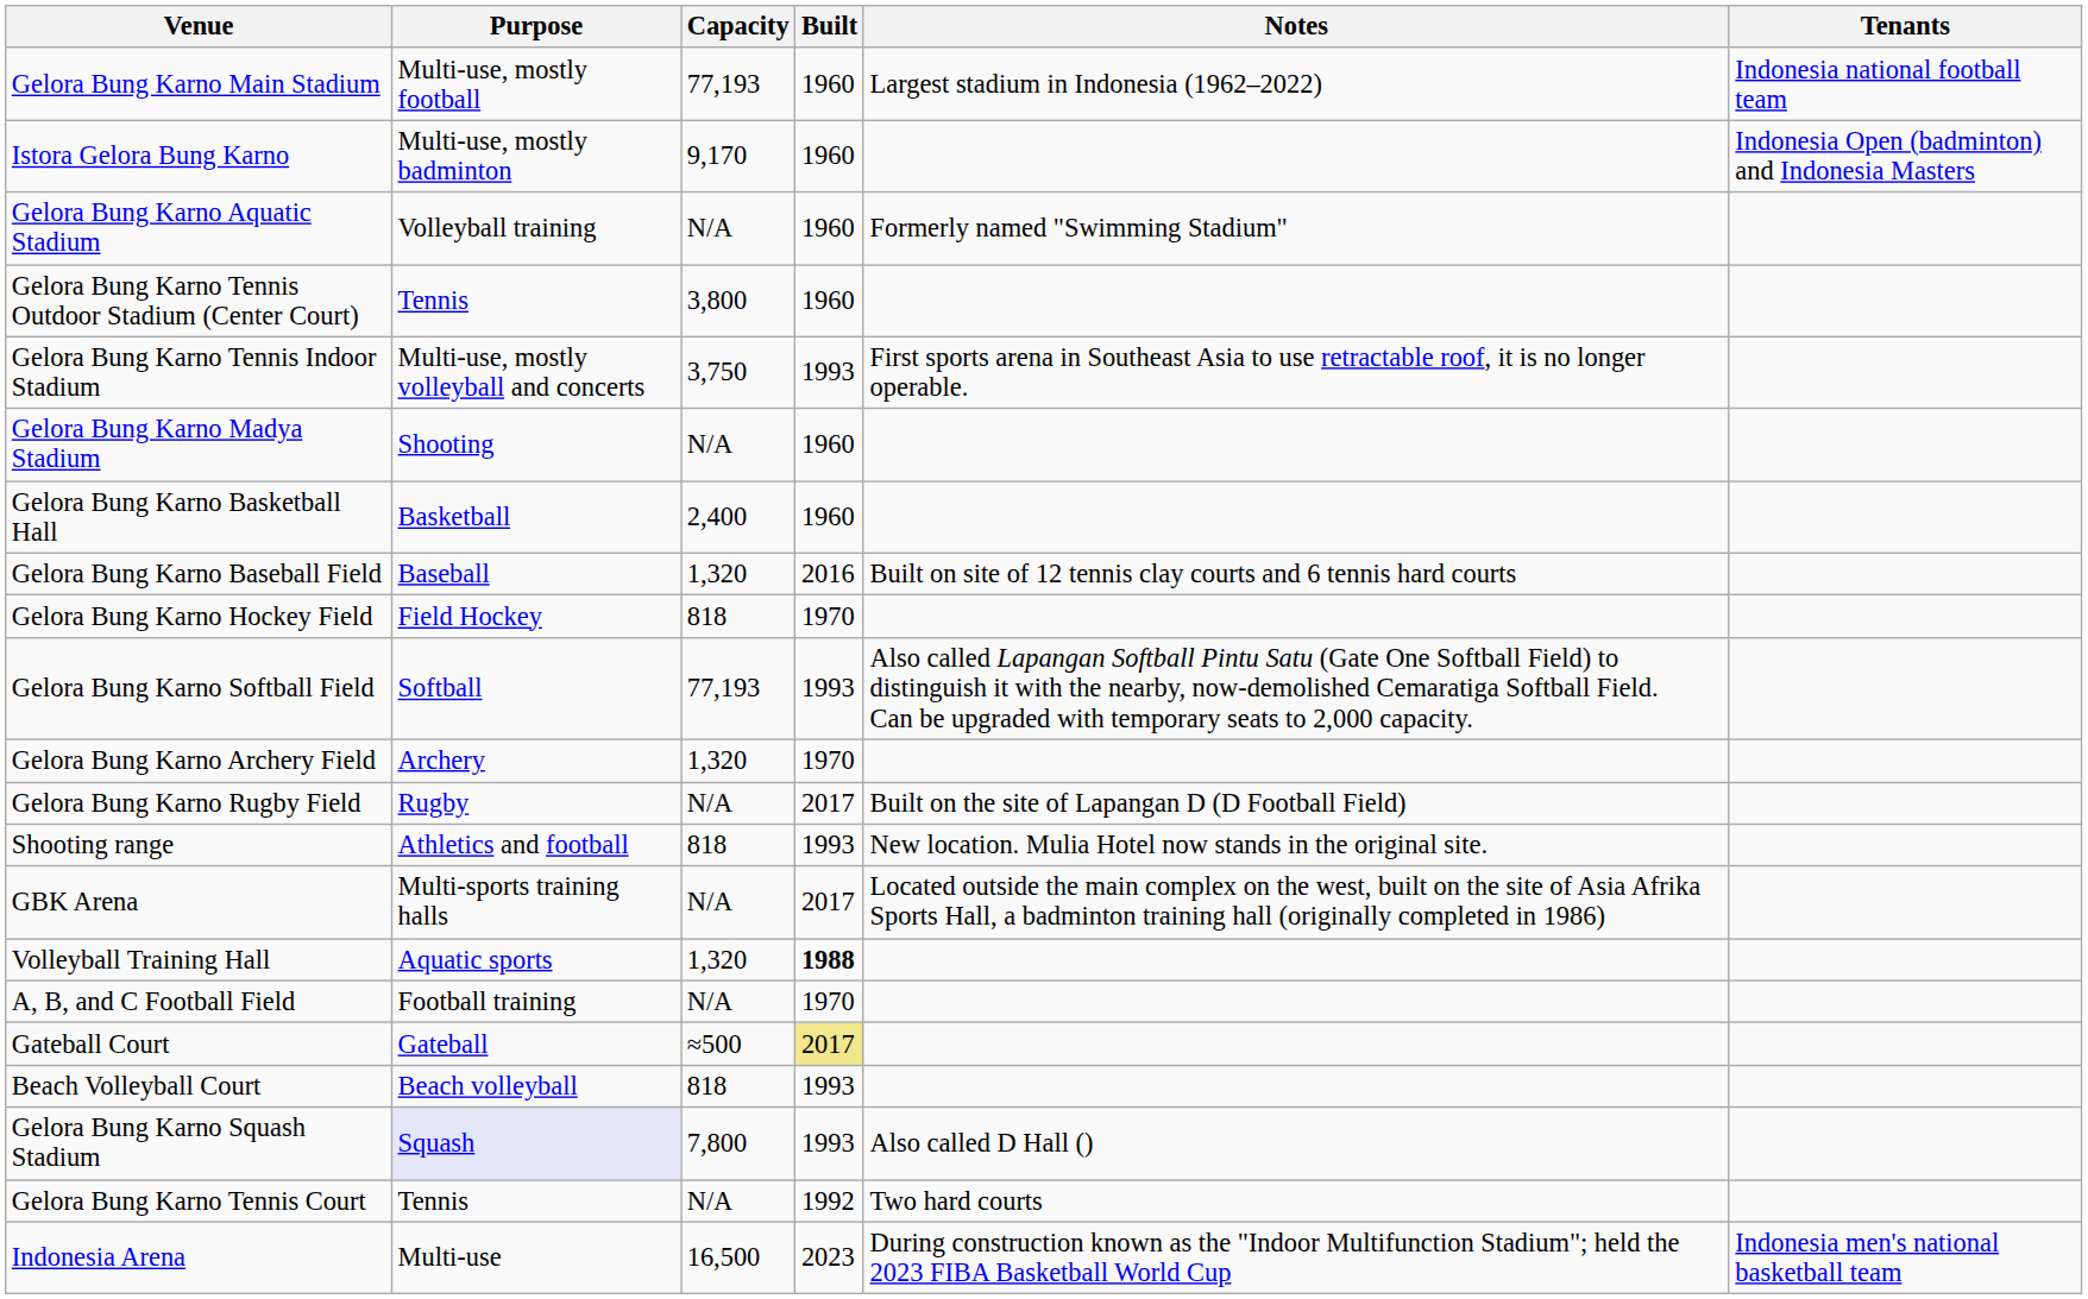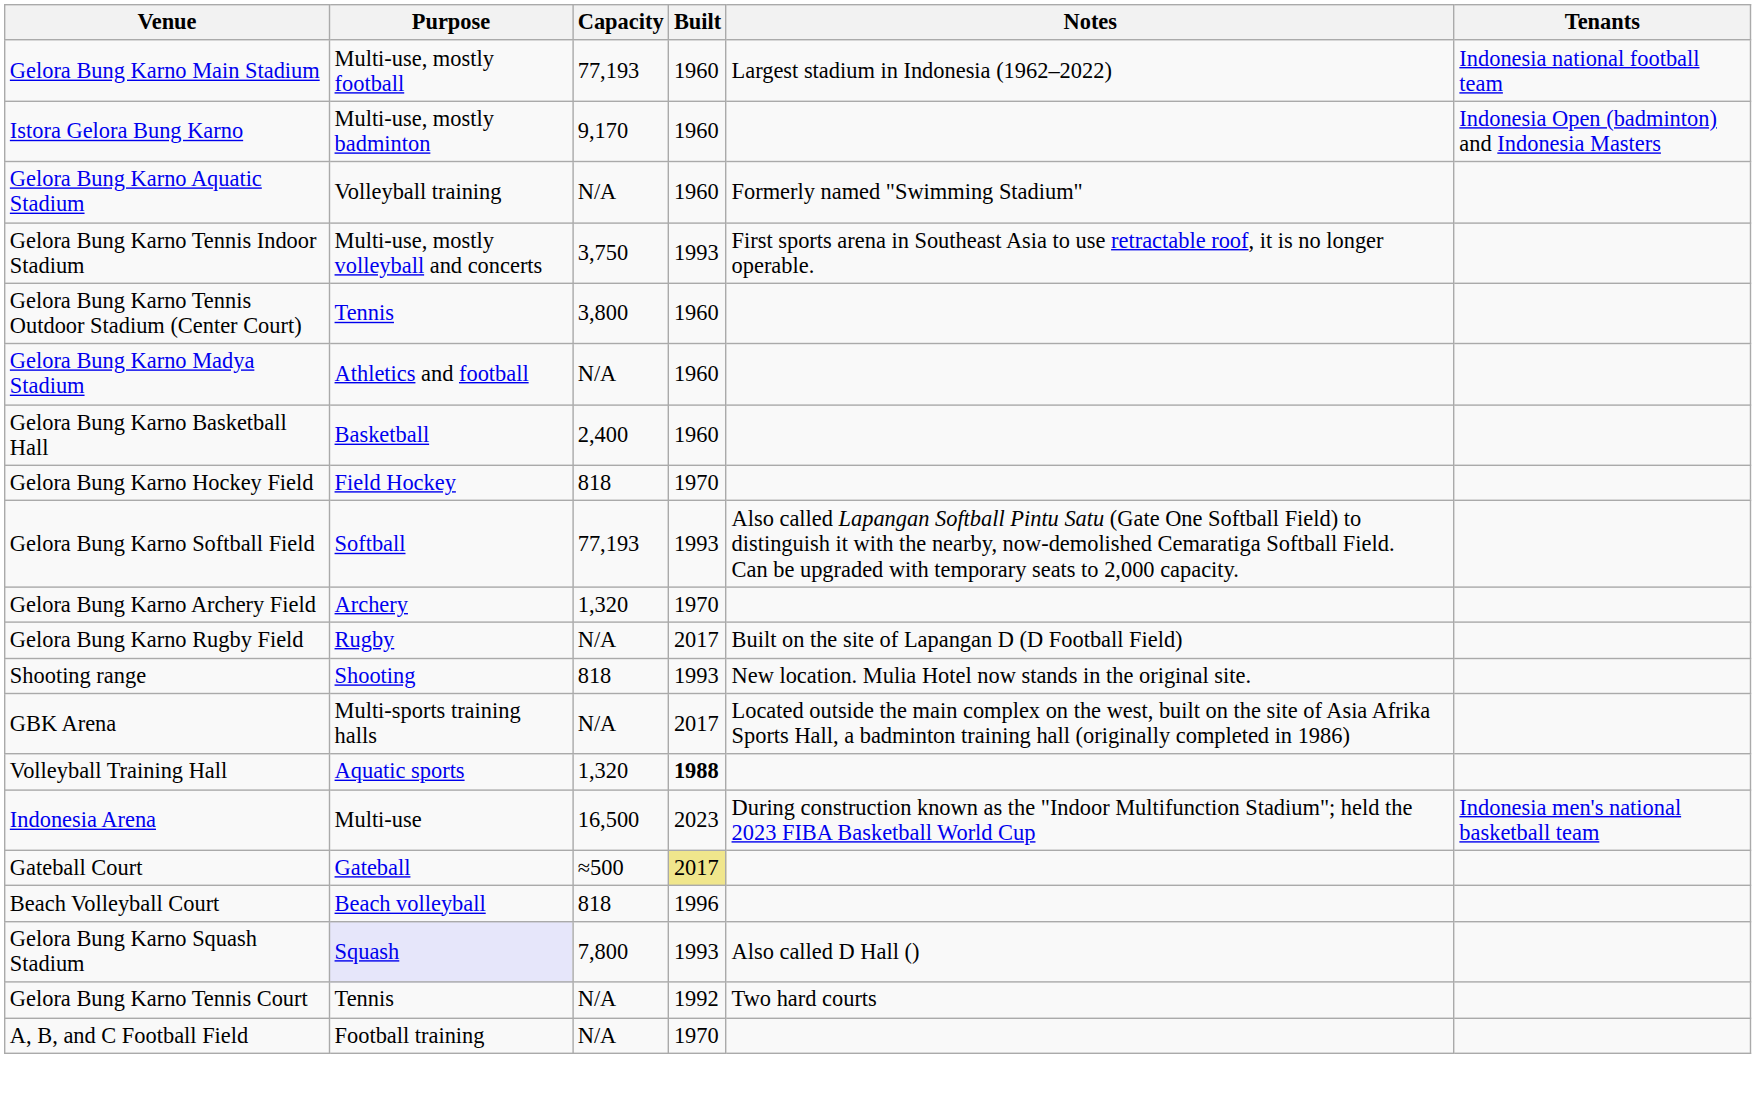 <table class="wikitable">
 <tr>
 <th>Venue</th>
 <th>Purpose</th>
 <th>Capacity</th>
 <th>Built</th>
 <th>Notes</th>
 <th>Tenants</th>
 </tr>
 <tr>
 <td><a href='#'>Gelora Bung Karno Main Stadium</a></td>
 <td>Multi-use, mostly <a href='#'>football</a></td>
 <td>77,193</td>
 <td>1960</td>
 <td>Largest stadium in Indonesia (1962–2022)</td>
 <td><a href='#'>Indonesia national football team</a></td>
 </tr>
 <tr>
 <td><a href='#'>Istora Gelora Bung Karno</a></td>
 <td>Multi-use, mostly <a href='#'>badminton</a></td>
 <td>9,170</td>
 <td>1960</td>
 <td></td>
 <td><a href='#'>Indonesia Open (badminton)</a> and <a href='#'>Indonesia Masters</a></td>
 </tr>
 <tr>
 <td><a href='#'>Gelora Bung Karno Aquatic Stadium</a></td>
 <td>Volleyball training</td>
 <td>N/A</td>
 <td>1960</td>
 <td>Formerly named "Swimming Stadium"</td>
 <td></td>
 </tr>
 <tr>
+<td>Gelora Bung Karno Tennis Indoor Stadium</td>
+<td>Multi-use, mostly <a href='#'>volleyball</a> and concerts</td>
+<td>3,750</td>
+<td>1993</td>
+<td>First sports arena in Southeast Asia to use <a href='#'>retractable roof</a>, it is no longer operable.</td>
+<td></td>
+</tr>
+<tr>
 <td>Gelora Bung Karno Tennis Outdoor Stadium (Center Court)</td>
 <td><a href='#'>Tennis</a></td>
 <td>3,800</td>
 <td>1960</td>
 <td></td>
 <td></td>
 </tr>
 <tr>
-<td>Gelora Bung Karno Tennis Indoor Stadium</td>
-<td>Multi-use, mostly <a href='#'>volleyball</a> and concerts</td>
-<td>3,750</td>
-<td>1993</td>
-<td>First sports arena in Southeast Asia to use <a href='#'>retractable roof</a>, it is no longer operable.</td>
-<td></td>
-</tr>
-<tr>
 <td><a href='#'>Gelora Bung Karno Madya Stadium</a></td>
-<td><a href='#'>Shooting</a></td>
+<td><a href='#'>Athletics</a> and <a href='#'>football</a></td>
 <td>N/A</td>
 <td>1960</td>
 <td></td>
 <td></td>
 </tr>
 <tr>
 <td>Gelora Bung Karno Basketball Hall</td>
 <td><a href='#'>Basketball</a></td>
 <td>2,400</td>
 <td>1960</td>
 <td></td>
-<td></td>
-</tr>
-<tr>
-<td>Gelora Bung Karno Baseball Field</td>
-<td><a href='#'>Baseball</a></td>
-<td>1,320</td>
-<td>2016</td>
-<td>Built on site of 12 tennis clay courts and 6 tennis hard courts</td>
 <td></td>
 </tr>
 <tr>
 <td>Gelora Bung Karno Hockey Field</td>
 <td><a href='#'>Field Hockey</a></td>
 <td>818</td>
 <td>1970</td>
 <td></td>
 </tr>
 <tr>
 <td>Gelora Bung Karno Softball Field</td>
 <td><a href='#'>Softball</a></td>
 <td>77,193</td>
 <td>1993</td>
 <td>Also called <em>Lapangan Softball Pintu Satu</em> (Gate One Softball Field) to distinguish it with the nearby, now-demolished Cemaratiga Softball Field.<br>Can be upgraded with temporary seats to 2,000 capacity.</td>
 <td></td>
 </tr>
 <tr>
 <td>Gelora Bung Karno Archery Field</td>
 <td><a href='#'>Archery</a></td>
 <td>1,320</td>
 <td>1970</td>
 <td></td>
 </tr>
 <tr>
 <td>Gelora Bung Karno Rugby Field</td>
 <td><a href='#'>Rugby</a></td>
 <td>N/A</td>
 <td>2017</td>
 <td>Built on the site of Lapangan D (D Football Field)</td>
 <td></td>
 </tr>
 <tr>
 <td>Shooting range</td>
-<td><a href='#'>Athletics</a> and <a href='#'>football</a></td>
+<td><a href='#'>Shooting</a></td>
 <td>818</td>
 <td>1993</td>
 <td>New location. Mulia Hotel now stands in the original site.</td>
 <td></td>
 </tr>
 <tr>
 <td>GBK Arena</td>
 <td>Multi-sports training halls</td>
 <td>N/A</td>
 <td>2017</td>
 <td>Located outside the main complex on the west, built on the site of Asia Afrika Sports Hall, a badminton training hall (originally completed in 1986)</td>
 <td></td>
 </tr>
 <tr>
 <td>Volleyball Training Hall</td>
 <td><a href='#'>Aquatic sports</a></td>
 <td>1,320</td>
 <td><strong>1988</strong></td>
 <td></td>
 <td></td>
 </tr>
 <tr>
-<td>A, B, and C Football Field</td>
-<td>Football training</td>
-<td>N/A</td>
-<td>1970</td>
-<td></td>
-<td></td>
+<td><a href='#'>Indonesia Arena</a></td>
+<td>Multi-use</td>
+<td>16,500</td>
+<td>2023</td>
+<td>During construction known as the "Indoor Multifunction Stadium"; held the <a href='#'>2023 FIBA Basketball World Cup</a></td>
+<td><a href='#'>Indonesia men's national basketball team</a></td>
 </tr>
 <tr>
 <td>Gateball Court</td>
 <td><a href='#'>Gateball</a></td>
 <td>≈500</td>
 <td style="background: khaki;">2017</td>
 <td></td>
 <td></td>
 </tr>
 <tr>
 <td>Beach Volleyball Court</td>
 <td><a href='#'>Beach volleyball</a></td>
 <td>818</td>
-<td>1993</td>
+<td>1996</td>
 <td></td>
 </tr>
 <tr>
 <td>Gelora Bung Karno Squash Stadium</td>
 <td style="background: lavender;"><a href='#'>Squash</a></td>
 <td>7,800</td>
 <td>1993</td>
 <td>Also called D Hall ()</td>
 <td></td>
 </tr>
 <tr>
 <td>Gelora Bung Karno Tennis Court</td>
 <td>Tennis</td>
 <td>N/A</td>
 <td>1992</td>
 <td>Two hard courts</td>
 <td></td>
 </tr>
 <tr>
-<td><a href='#'>Indonesia Arena</a></td>
-<td>Multi-use</td>
-<td>16,500</td>
-<td>2023</td>
-<td>During construction known as the "Indoor Multifunction Stadium"; held the <a href='#'>2023 FIBA Basketball World Cup</a></td>
-<td><a href='#'>Indonesia men's national basketball team</a></td>
+<td>A, B, and C Football Field</td>
+<td>Football training</td>
+<td>N/A</td>
+<td>1970</td>
+<td></td>
+<td></td>
 </tr>
 </table>
